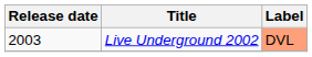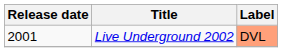 <table class="wikitable">
 <tr>
 <th>Release date</th>
 <th>Title</th>
 <th>Label</th>
 </tr>
 <tr>
-<td>2003</td>
+<td>2001</td>
 <td><em><a href='#'>Live Underground 2002</a></em></td>
 <td style="background: lightsalmon;">DVL</td>
 </tr>
 <tr>
 </tr>
 </table>
